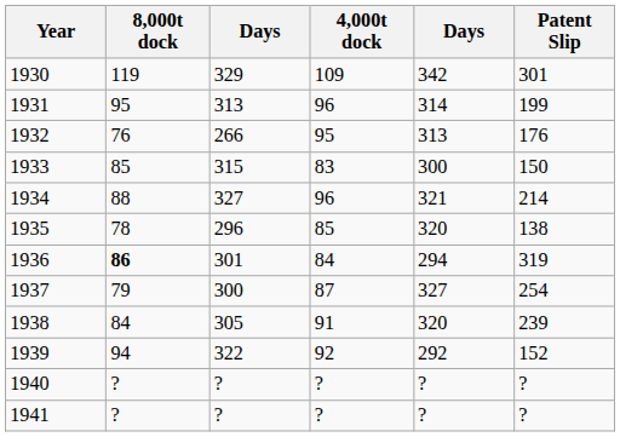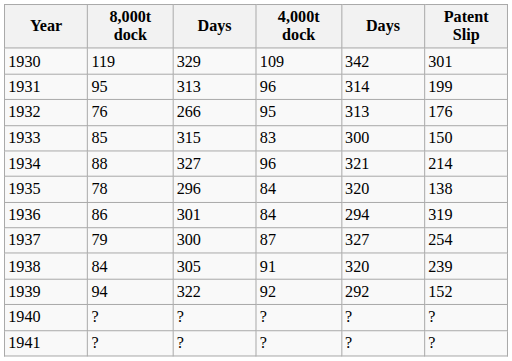 <table class="wikitable floatleft">
 <tr>
 <th width="75">Year</th>
 <th width="77">8,000t dock</th>
 <th width="75">Days</th>
 <th width="77">4,000t dock</th>
 <th width="75">Days</th>
 <th width="75">Patent Slip</th>
 </tr>
 <tr>
 <td>1930</td>
 <td>119</td>
 <td>329</td>
 <td>109</td>
 <td>342</td>
 <td>301</td>
 </tr>
 <tr>
 <td>1931</td>
 <td>95</td>
 <td>313</td>
 <td>96</td>
 <td>314</td>
 <td>199</td>
 </tr>
 <tr>
 <td>1932</td>
 <td>76</td>
 <td>266</td>
 <td>95</td>
 <td>313</td>
 <td>176</td>
 </tr>
 <tr>
 <td>1933</td>
 <td>85</td>
 <td>315</td>
 <td>83</td>
 <td>300</td>
 <td>150</td>
 </tr>
 <tr>
 <td>1934</td>
 <td>88</td>
 <td>327</td>
 <td>96</td>
 <td>321</td>
 <td>214</td>
 </tr>
 <tr>
 <td>1935</td>
 <td>78</td>
 <td>296</td>
-<td>85</td>
+<td>84</td>
 <td>320</td>
 <td>138</td>
 </tr>
 <tr>
 <td>1936</td>
-<td><strong>86</strong></td>
+<td>86</td>
 <td>301</td>
 <td>84</td>
 <td>294</td>
 <td>319</td>
 </tr>
 <tr>
 <td>1937</td>
 <td>79</td>
 <td>300</td>
 <td>87</td>
 <td>327</td>
 <td>254</td>
 </tr>
 <tr>
 <td>1938</td>
 <td>84</td>
 <td>305</td>
 <td>91</td>
 <td>320</td>
 <td>239</td>
 </tr>
 <tr>
 <td>1939</td>
 <td>94</td>
 <td>322</td>
 <td>92</td>
 <td>292</td>
 <td>152</td>
 </tr>
 <tr>
 <td>1940</td>
 <td>?</td>
 <td>?</td>
 <td>?</td>
 <td>?</td>
 <td>?</td>
 </tr>
 <tr>
 <td>1941</td>
 <td>?</td>
 <td>?</td>
 <td>?</td>
 <td>?</td>
 <td>?</td>
 </tr>
 </table>
